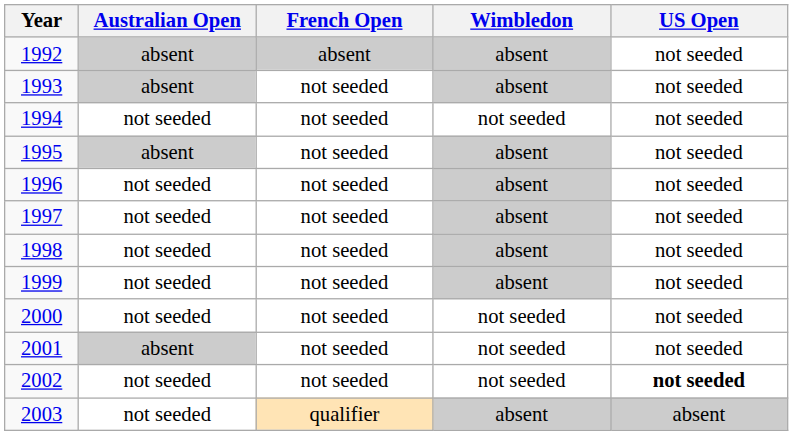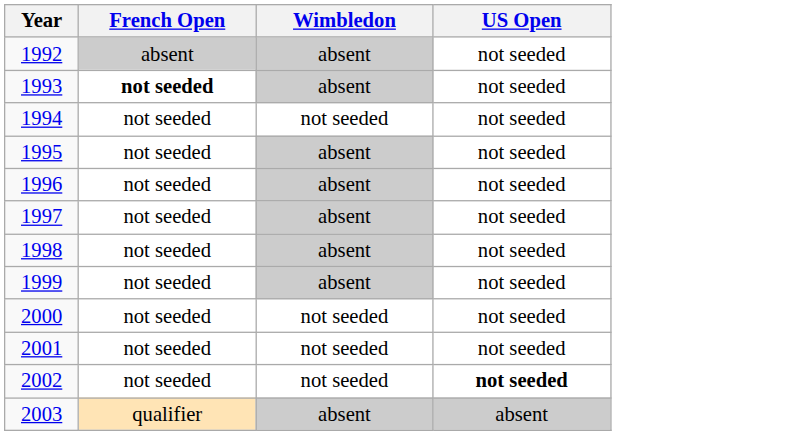 <table class=wikitable style=text-align:center>
 <tr>
 <th width=50>Year</th>
-<th width=130><a href='#'>Australian Open</a></th>
 <th width=130><a href='#'>French Open</a></th>
 <th width=130><a href='#'>Wimbledon</a></th>
 <th width=130><a href='#'>US Open</a></th>
 </tr>
 <tr>
 <td><a href='#'>1992</a></td>
 <td bgcolor=cccccc>absent</td>
 <td bgcolor=cccccc>absent</td>
-<td bgcolor=cccccc>absent</td>
 <td bgcolor=ffffff>not seeded</td>
 </tr>
 <tr>
 <td><a href='#'>1993</a></td>
-<td bgcolor=cccccc>absent</td>
-<td bgcolor=ffffff>not seeded</td>
+<td bgcolor=ffffff><strong>not seeded</strong></td>
 <td bgcolor=cccccc>absent</td>
 <td bgcolor=ffffff>not seeded</td>
 </tr>
 <tr>
 <td><a href='#'>1994</a></td>
 <td bgcolor=ffffff>not seeded</td>
 <td bgcolor=ffffff>not seeded</td>
 <td bgcolor=ffffff>not seeded</td>
-<td bgcolor=ffffff>not seeded</td>
 </tr>
 <tr>
 <td><a href='#'>1995</a></td>
-<td bgcolor=cccccc>absent</td>
 <td bgcolor=ffffff>not seeded</td>
 <td bgcolor=cccccc>absent</td>
 <td bgcolor=ffffff>not seeded</td>
 </tr>
 <tr>
 <td><a href='#'>1996</a></td>
 <td bgcolor=ffffff>not seeded</td>
-<td bgcolor=ffffff>not seeded</td>
 <td bgcolor=cccccc>absent</td>
 <td bgcolor=ffffff>not seeded</td>
 </tr>
 <tr>
 <td><a href='#'>1997</a></td>
-<td bgcolor=ffffff>not seeded</td>
 <td bgcolor=ffffff>not seeded</td>
 <td bgcolor=cccccc>absent</td>
 <td bgcolor=ffffff>not seeded</td>
 </tr>
 <tr>
 <td><a href='#'>1998</a></td>
 <td bgcolor=ffffff>not seeded</td>
-<td bgcolor=ffffff>not seeded</td>
 <td bgcolor=cccccc>absent</td>
 <td bgcolor=ffffff>not seeded</td>
 </tr>
 <tr>
 <td><a href='#'>1999</a></td>
-<td bgcolor=ffffff>not seeded</td>
 <td bgcolor=ffffff>not seeded</td>
 <td bgcolor=cccccc>absent</td>
 <td bgcolor=ffffff>not seeded</td>
 </tr>
 <tr>
 <td><a href='#'>2000</a></td>
 <td bgcolor=ffffff>not seeded</td>
 <td bgcolor=ffffff>not seeded</td>
 <td bgcolor=ffffff>not seeded</td>
-<td bgcolor=ffffff>not seeded</td>
 </tr>
 <tr>
 <td><a href='#'>2001</a></td>
-<td bgcolor=cccccc>absent</td>
 <td bgcolor=ffffff>not seeded</td>
 <td bgcolor=ffffff>not seeded</td>
 <td bgcolor=ffffff>not seeded</td>
 </tr>
 <tr>
 <td><a href='#'>2002</a></td>
 <td bgcolor=ffffff>not seeded</td>
 <td bgcolor=ffffff>not seeded</td>
-<td bgcolor=ffffff>not seeded</td>
 <td bgcolor=ffffff><strong>not seeded</strong></td>
 </tr>
 <tr>
 <td><a href='#'>2003</a></td>
-<td bgcolor=ffffff>not seeded</td>
 <td bgcolor=ffe4b5>qualifier</td>
 <td bgcolor=cccccc>absent</td>
 <td bgcolor=cccccc>absent</td>
 </tr>
 </table>
